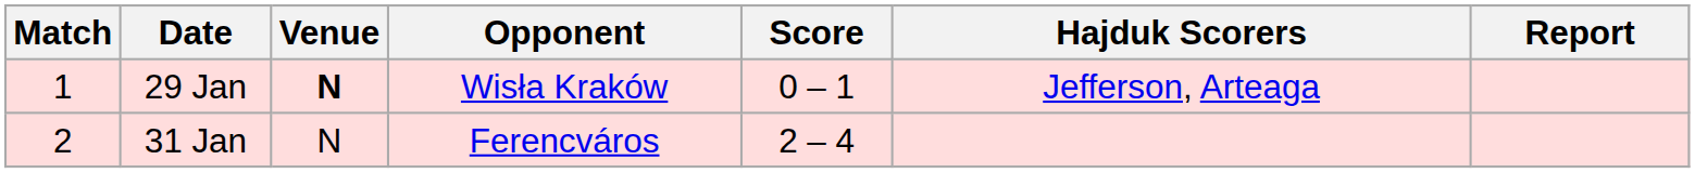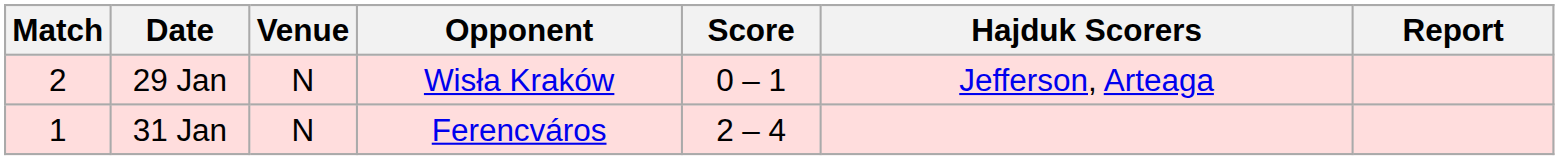 <table class="wikitable sortable" style="text-align: center; font-size:95%;">
 <tr>
 <th width="30">Match</th>
 <th width="60">Date<br></th>
 <th width="20">Venue<br></th>
 <th width="150">Opponent<br></th>
 <th width="60">Score<br></th>
 <th width="250">Hajduk Scorers</th>
 <th width="90" class="unsortable">Report</th>
 </tr>
 <tr bgcolor="#ffdddd">
-<td>1</td>
+<td>2</td>
 <td>29 Jan</td>
-<td><strong>N </strong></td>
+<td>N </td>
 <td><a href='#'>Wisła Kraków</a> </td>
 <td>0 – 1</td>
 <td><a href='#'>Jefferson</a>, <a href='#'>Arteaga</a></td>
 <td></td>
 </tr>
 <tr bgcolor="#ffdddd">
-<td>2</td>
+<td>1</td>
 <td>31 Jan</td>
 <td>N </td>
 <td><a href='#'>Ferencváros</a> </td>
 <td>2 – 4</td>
 <td></td>
 <td></td>
 </tr>
 </table>
